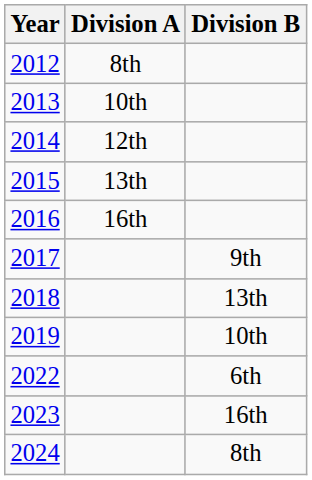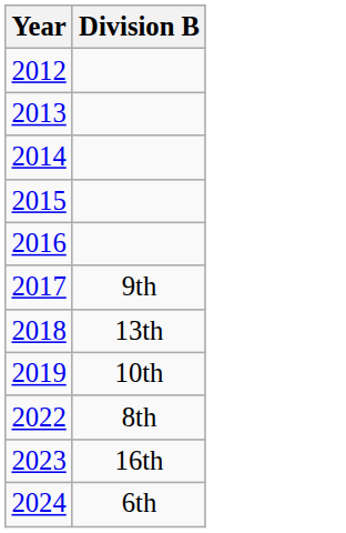 <table class="wikitable" style="text-align:center">
 <tr>
 <th>Year</th>
-<th>Division A</th>
 <th>Division B</th>
 </tr>
 <tr>
 <td><a href='#'>2012</a></td>
-<td>8th</td>
 <td></td>
 </tr>
 <tr>
 <td><a href='#'>2013</a></td>
-<td>10th</td>
 <td></td>
 </tr>
 <tr>
 <td><a href='#'>2014</a></td>
-<td>12th</td>
 <td></td>
 </tr>
 <tr>
 <td><a href='#'>2015</a></td>
-<td>13th</td>
 <td></td>
 </tr>
 <tr>
 <td><a href='#'>2016</a></td>
-<td>16th</td>
 <td></td>
 </tr>
 <tr>
 <td><a href='#'>2017</a></td>
-<td></td>
 <td>9th</td>
 </tr>
 <tr>
 <td><a href='#'>2018</a></td>
-<td></td>
 <td>13th</td>
 </tr>
 <tr>
 <td><a href='#'>2019</a></td>
-<td></td>
 <td>10th</td>
 </tr>
 <tr>
 <td><a href='#'>2022</a></td>
-<td></td>
-<td>6th</td>
+<td>8th</td>
 </tr>
 <tr>
 <td><a href='#'>2023</a></td>
-<td></td>
 <td>16th</td>
 </tr>
 <tr>
 <td><a href='#'>2024</a></td>
-<td></td>
-<td>8th</td>
+<td>6th</td>
 </tr>
 </table>
